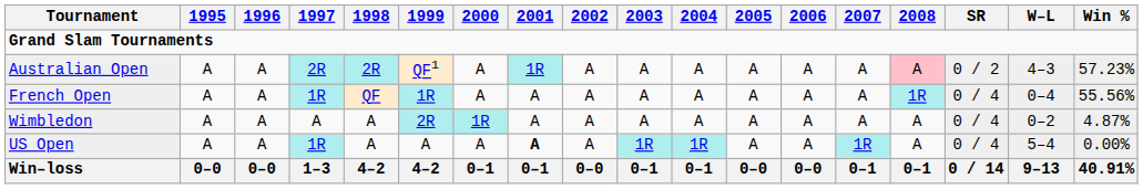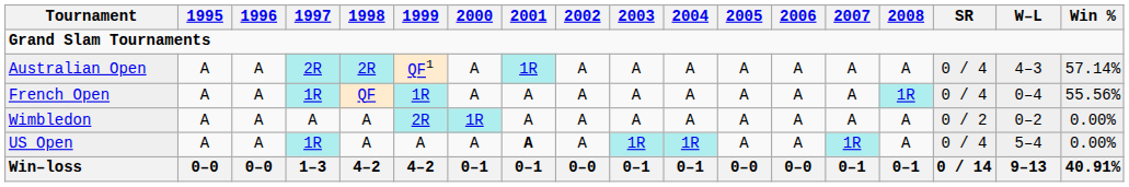 <table class=wikitable style="text-align:center;font-size:96%">
 <tr>
 <th width=135>Tournament</th>
 <th width=38><a href='#'>1995</a></th>
 <th width=38><a href='#'>1996</a></th>
 <th width=38><a href='#'>1997</a></th>
 <th width=38><a href='#'>1998</a></th>
 <th width=38><a href='#'>1999</a></th>
 <th width=38><a href='#'>2000</a></th>
 <th width=38><a href='#'>2001</a></th>
 <th width=38><a href='#'>2002</a></th>
 <th width=38><a href='#'>2003</a></th>
 <th width=38><a href='#'>2004</a></th>
 <th width=38><a href='#'>2005</a></th>
 <th width=38><a href='#'>2006</a></th>
 <th width=38><a href='#'>2007</a></th>
 <th width=38><a href='#'>2008</a></th>
 <th width=45>SR</th>
 <th width=48>W–L</th>
 <th>Win %</th>
 </tr>
 <tr>
 <td colspan=18 align=left><strong>Grand Slam Tournaments</strong></td>
 </tr>
 <tr>
 <td bgcolor=#EFEFEF align=left><a href='#'>Australian Open</a></td>
 <td>A</td>
 <td>A</td>
 <td bgcolor=#afeeee><a href='#'>2R</a></td>
 <td bgcolor=#afeeee><a href='#'>2R</a></td>
 <td bgcolor=#ffebcd><a href='#'>QF</a><sup>1</sup></td>
 <td>A</td>
 <td bgcolor=#afeeee><a href='#'>1R</a></td>
 <td>A</td>
 <td>A</td>
 <td>A</td>
 <td>A</td>
 <td>A</td>
 <td>A</td>
-<td style="background: pink;">A</td>
-<td bgcolor=#EFEFEF>0 / 2</td>
+<td>A</td>
+<td bgcolor=#EFEFEF>0 / 4</td>
 <td bgcolor=#EFEFEF>4–3</td>
-<td bgcolor=#EFEFEF>57.23%</td>
+<td bgcolor=#EFEFEF>57.14%</td>
 </tr>
 <tr>
 <td bgcolor=#EFEFEF align=left><a href='#'>French Open</a></td>
 <td>A</td>
 <td>A</td>
 <td bgcolor=#afeeee><a href='#'>1R</a></td>
 <td bgcolor=#ffebcd><a href='#'>QF</a></td>
 <td bgcolor=#afeeee><a href='#'>1R</a></td>
 <td>A</td>
 <td>A</td>
 <td>A</td>
 <td>A</td>
 <td>A</td>
 <td>A</td>
 <td>A</td>
 <td>A</td>
 <td bgcolor=#afeeee><a href='#'>1R</a></td>
 <td bgcolor=#EFEFEF>0 / 4</td>
 <td bgcolor=#EFEFEF>0–4</td>
 <td bgcolor=#EFEFEF>55.56%</td>
 </tr>
 <tr>
 <td bgcolor=#EFEFEF align=left><a href='#'>Wimbledon</a></td>
 <td>A</td>
 <td>A</td>
 <td>A</td>
 <td>A</td>
 <td bgcolor=#afeeee><a href='#'>2R</a></td>
 <td bgcolor=#afeeee><a href='#'>1R</a></td>
 <td>A</td>
 <td>A</td>
 <td>A</td>
 <td>A</td>
 <td>A</td>
 <td>A</td>
 <td>A</td>
 <td>A</td>
-<td bgcolor=#EFEFEF>0 / 4</td>
+<td bgcolor=#EFEFEF>0 / 2</td>
 <td bgcolor=#EFEFEF>0–2</td>
-<td bgcolor=#EFEFEF>4.87%</td>
+<td bgcolor=#EFEFEF>0.00%</td>
 </tr>
 <tr>
 <td bgcolor=#EFEFEF align=left><a href='#'>US Open</a></td>
 <td>A</td>
 <td>A</td>
 <td bgcolor=#afeeee><a href='#'>1R</a></td>
 <td>A</td>
 <td>A</td>
 <td>A</td>
 <td><strong>A</strong></td>
 <td>A</td>
 <td bgcolor=#afeeee><a href='#'>1R</a></td>
 <td bgcolor=#afeeee><a href='#'>1R</a></td>
 <td>A</td>
 <td>A</td>
 <td bgcolor=#afeeee><a href='#'>1R</a></td>
 <td>A</td>
 <td bgcolor=#EFEFEF>0 / 4</td>
 <td bgcolor=#EFEFEF>5–4</td>
 <td bgcolor=#EFEFEF>0.00%</td>
 </tr>
 <tr>
 <th style=text-align:left>Win–loss</th>
 <th>0–0</th>
 <th>0–0</th>
 <th>1–3</th>
 <th>4–2</th>
 <th>4–2</th>
 <th>0–1</th>
 <th>0–1</th>
 <th>0–0</th>
 <th>0–1</th>
 <th>0–1</th>
 <th>0–0</th>
 <th>0–0</th>
 <th>0–1</th>
 <th>0–1</th>
 <th>0 / 14</th>
 <th>9–13</th>
 <th>40.91%</th>
 </tr>
 </table>
